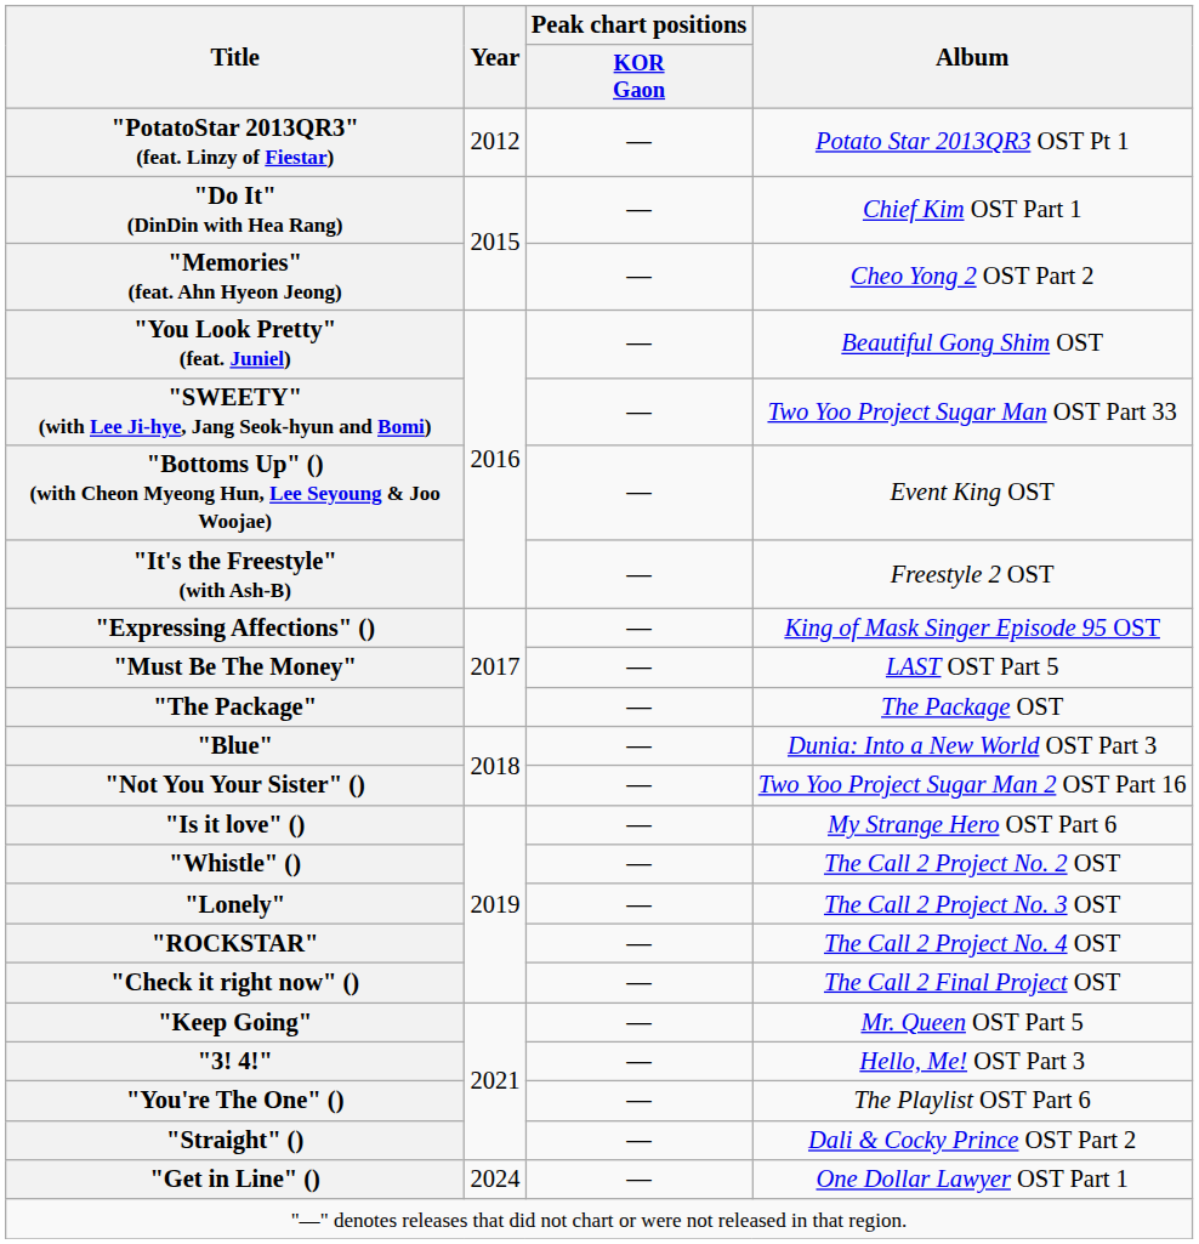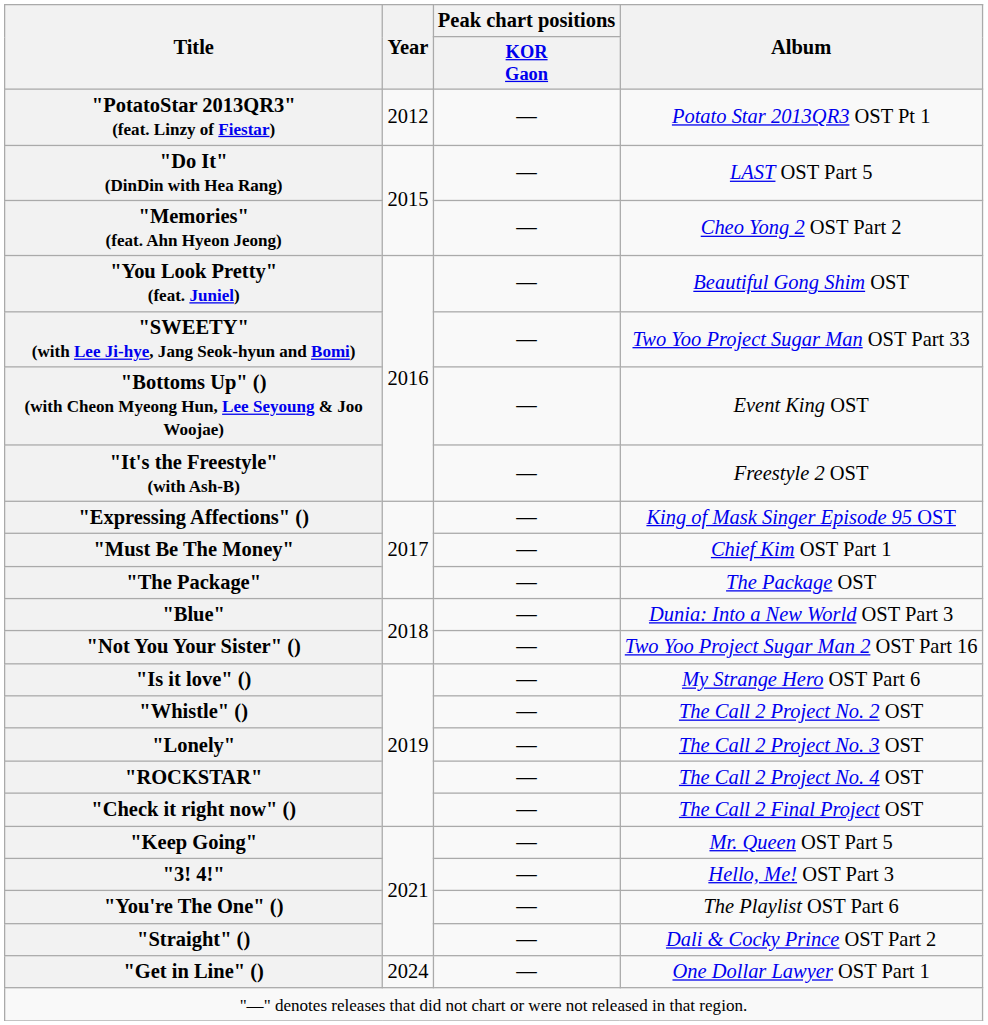 <table class="wikitable plainrowheaders" style="text-align:center;">
 <tr>
 <th rowspan="2" style="width:18em;">Title</th>
 <th rowspan="2">Year</th>
 <th>Peak chart positions</th>
 <th rowspan="2">Album</th>
 </tr>
 <tr>
 <th style="width=3em;font-size:90%"><a href='#'>KOR<br>Gaon</a><br></th>
 </tr>
 <tr>
 <th scope="row">"PotatoStar 2013QR3"<br><small>(feat. Linzy of <a href='#'>Fiestar</a>)</small></th>
 <td>2012</td>
 <td>—</td>
 <td><em><a href='#'>Potato Star 2013QR3</a></em> OST Pt 1</td>
 </tr>
 <tr>
 <th scope="row">"Do It"<br><small>(DinDin with Hea Rang)</small></th>
 <td rowspan="2">2015</td>
 <td>—</td>
-<td><a href='#'><em>Chief Kim</em></a> OST Part 1</td>
+<td><em><a href='#'>LAST</a></em> OST Part 5</td>
 </tr>
 <tr>
 <th scope=row>"Memories"<br><small>(feat. Ahn Hyeon Jeong)</small></th>
 <td>—</td>
 <td><em><a href='#'>Cheo Yong 2</a></em> OST Part 2</td>
 </tr>
 <tr>
 <th scope=row>"You Look Pretty"<br><small>(feat. <a href='#'>Juniel</a>)</small></th>
 <td rowspan="4">2016</td>
 <td>—</td>
 <td><a href='#'><em>Beautiful Gong Shim</em></a> OST</td>
 </tr>
 <tr>
 <th scope="row">"SWEETY"<br><small>(with <a href='#'>Lee Ji-hye</a>, Jang Seok-hyun and <a href='#'>Bomi</a>)</small></th>
 <td>—</td>
 <td><em><a href='#'>Two Yoo Project Sugar Man</a></em> OST Part 33</td>
 </tr>
 <tr>
 <th scope="row">"Bottoms Up" ()<br><small>(with Cheon Myeong Hun, <a href='#'>Lee Seyoung</a> & Joo Woojae)</small></th>
 <td>—</td>
 <td><em>Event King</em> OST</td>
 </tr>
 <tr>
 <th scope="row">"It's the Freestyle"<br><small>(with Ash-B)</small></th>
 <td>—</td>
 <td><em>Freestyle 2</em> OST</td>
 </tr>
 <tr>
 <th scope=row>"Expressing Affections" ()</th>
 <td rowspan="3">2017</td>
 <td>—</td>
 <td><a href='#'><em>King of Mask Singer Episode 95</em> OST</a></td>
 </tr>
 <tr>
 <th scope=row>"Must Be The Money"</th>
 <td>—</td>
-<td><em><a href='#'>LAST</a></em> OST Part 5</td>
+<td><a href='#'><em>Chief Kim</em></a> OST Part 1</td>
 </tr>
 <tr>
 <th scope=row>"The Package" <br></th>
 <td>—</td>
 <td><a href='#'><em>The Package</em></a> OST</td>
 </tr>
 <tr>
 <th scope=row>"Blue"<br></th>
 <td rowspan="2">2018</td>
 <td>—</td>
 <td><em><a href='#'>Dunia: Into a New World</a></em> OST Part 3</td>
 </tr>
 <tr>
 <th scope=row>"Not You Your Sister" ()<br></th>
 <td>—</td>
 <td><em><a href='#'>Two Yoo Project Sugar Man 2</a></em> OST Part 16</td>
 </tr>
 <tr>
 <th scope=row>"Is it love" ()<br></th>
 <td rowspan="5">2019</td>
 <td>—</td>
 <td><em><a href='#'>My Strange Hero</a></em> OST Part 6</td>
 </tr>
 <tr>
 <th scope=row>"Whistle" ()<br></th>
 <td>—</td>
 <td><em><a href='#'>The Call 2 Project No. 2</a></em> OST</td>
 </tr>
 <tr>
 <th scope=row>"Lonely" <br></th>
 <td>—</td>
 <td><em><a href='#'>The Call 2 Project No. 3</a></em> OST</td>
 </tr>
 <tr>
 <th scope=row>"ROCKSTAR"<br></th>
 <td>—</td>
 <td><em><a href='#'>The Call 2 Project No. 4</a></em> OST</td>
 </tr>
 <tr>
 <th scope=row>"Check it right now" ()<br></th>
 <td>—</td>
 <td><em><a href='#'>The Call 2 Final Project</a></em> OST</td>
 </tr>
 <tr>
 <th scope=row>"Keep Going"</th>
 <td rowspan=4>2021</td>
 <td>—</td>
 <td><em><a href='#'>Mr. Queen</a></em> OST Part 5</td>
 </tr>
 <tr>
 <th scope=row>"3! 4!"<br></th>
 <td>—</td>
 <td><em><a href='#'>Hello, Me!</a></em> OST Part 3</td>
 </tr>
 <tr>
 <th scope=row>"You're The One" ()</th>
 <td>—</td>
 <td><em>The Playlist</em> OST Part 6</td>
 </tr>
 <tr>
 <th scope=row>"Straight" ()</th>
 <td>—</td>
 <td><em><a href='#'>Dali & Cocky Prince</a></em> OST Part 2</td>
 </tr>
 <tr>
 <th scope=row>"Get in Line" ()</th>
 <td>2024</td>
 <td>—</td>
 <td><em><a href='#'>One Dollar Lawyer</a></em> OST Part 1</td>
 </tr>
 <tr>
 <td colspan="5"><small>"—" denotes releases that did not chart or were not released in that region.</small></td>
 </tr>
 </table>
